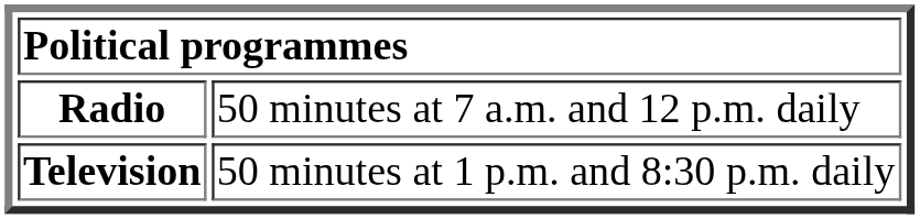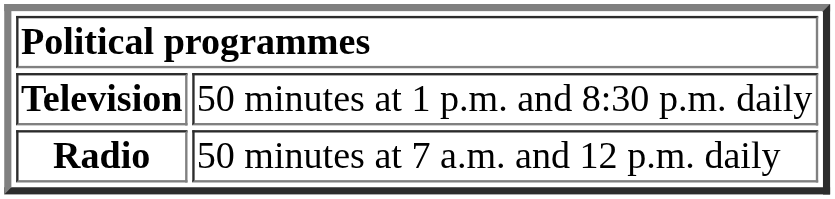 <table border="3" style="margin-left: 3em;">
 <tr>
 <td colspan="2"><div><strong>Political programmes</strong></div></td>
 </tr>
 <tr>
+<th scope="col">Television</th>
+<td>50 minutes at 1 p.m. and 8:30 p.m. daily</td>
+</tr>
+<tr>
 <th scope="row">Radio</th>
 <td>50 minutes at 7 a.m. and 12 p.m. daily</td>
 </tr>
-<tr>
-<th scope="col">Television</th>
-<td>50 minutes at 1 p.m. and 8:30 p.m. daily</td>
-</tr>
 </table>
